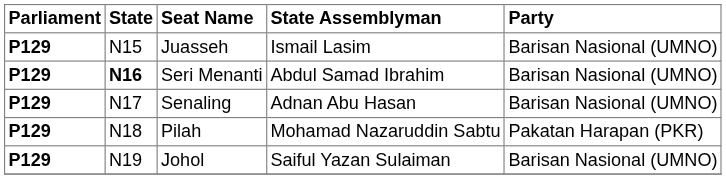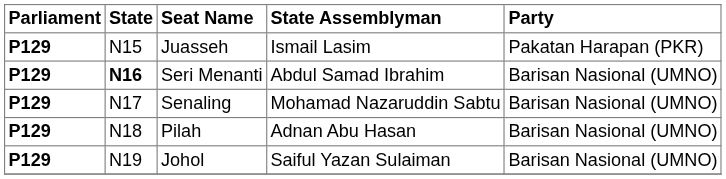 <table class="toccolours sortable" cellpadding="3" border="1" style="border-collapse:collapse; text-align: left;">
 <tr>
 <th align="center">Parliament</th>
 <th>State</th>
 <th>Seat Name</th>
 <th>State Assemblyman</th>
 <th>Party</th>
 </tr>
 <tr>
 <th align="left">P129</th>
 <td>N15</td>
 <td>Juasseh</td>
 <td>Ismail Lasim</td>
-<td>Barisan Nasional (UMNO)</td>
+<td>Pakatan Harapan (PKR)</td>
 </tr>
 <tr>
 <th align="left">P129</th>
 <td><strong>N16</strong></td>
 <td>Seri Menanti</td>
 <td>Abdul Samad Ibrahim</td>
 <td>Barisan Nasional (UMNO)</td>
 </tr>
 <tr>
 <th align="left">P129</th>
 <td>N17</td>
 <td>Senaling</td>
-<td>Adnan Abu Hasan</td>
+<td>Mohamad Nazaruddin Sabtu</td>
 <td>Barisan Nasional (UMNO)</td>
 </tr>
 <tr>
 <th align="left">P129</th>
 <td>N18</td>
 <td>Pilah</td>
-<td>Mohamad Nazaruddin Sabtu</td>
-<td>Pakatan Harapan (PKR)</td>
+<td>Adnan Abu Hasan</td>
+<td>Barisan Nasional (UMNO)</td>
 </tr>
 <tr>
 <th align="left">P129</th>
 <td>N19</td>
 <td>Johol</td>
 <td>Saiful Yazan Sulaiman</td>
 <td>Barisan Nasional (UMNO)</td>
 </tr>
 <tr>
 </tr>
 </table>
